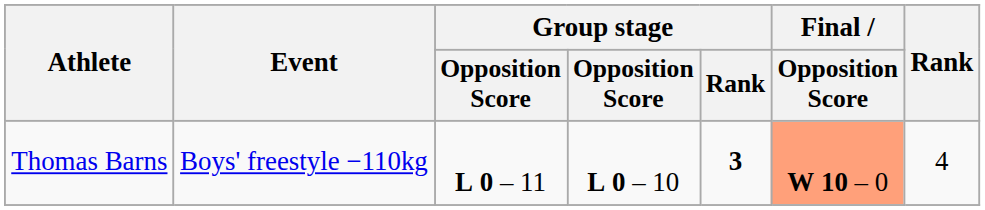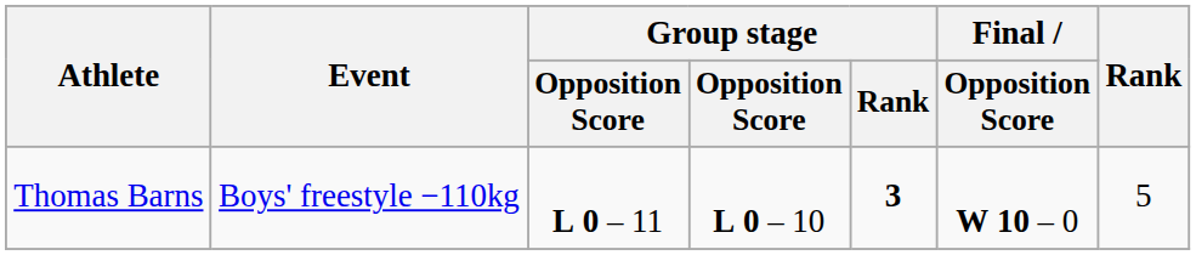 <table class="wikitable" style="font-size:90%">
 <tr>
 <th rowspan=2>Athlete</th>
 <th rowspan=2>Event</th>
 <th colspan=3>Group stage</th>
 <th>Final / </th>
 <th rowspan=2>Rank</th>
 </tr>
 <tr style="font-size:95%">
 <th>Opposition<br>Score</th>
 <th>Opposition<br>Score</th>
 <th>Rank</th>
 <th>Opposition<br>Score</th>
 </tr>
 <tr align=center>
 <td align=left><a href='#'>Thomas Barns</a></td>
 <td align=left><a href='#'>Boys' freestyle −110kg</a></td>
 <td><br><strong>L</strong> <strong>0</strong> – 11 <sup></sup></td>
 <td><br><strong>L</strong> <strong>0</strong> – 10 <sup></sup></td>
 <td><strong>3 </strong></td>
-<td style="background: lightsalmon;"><br><strong>W</strong> <strong>10</strong> – 0 <sup></sup></td>
-<td>4</td>
+<td><br><strong>W</strong> <strong>10</strong> – 0 <sup></sup></td>
+<td>5</td>
 </tr>
 </table>
